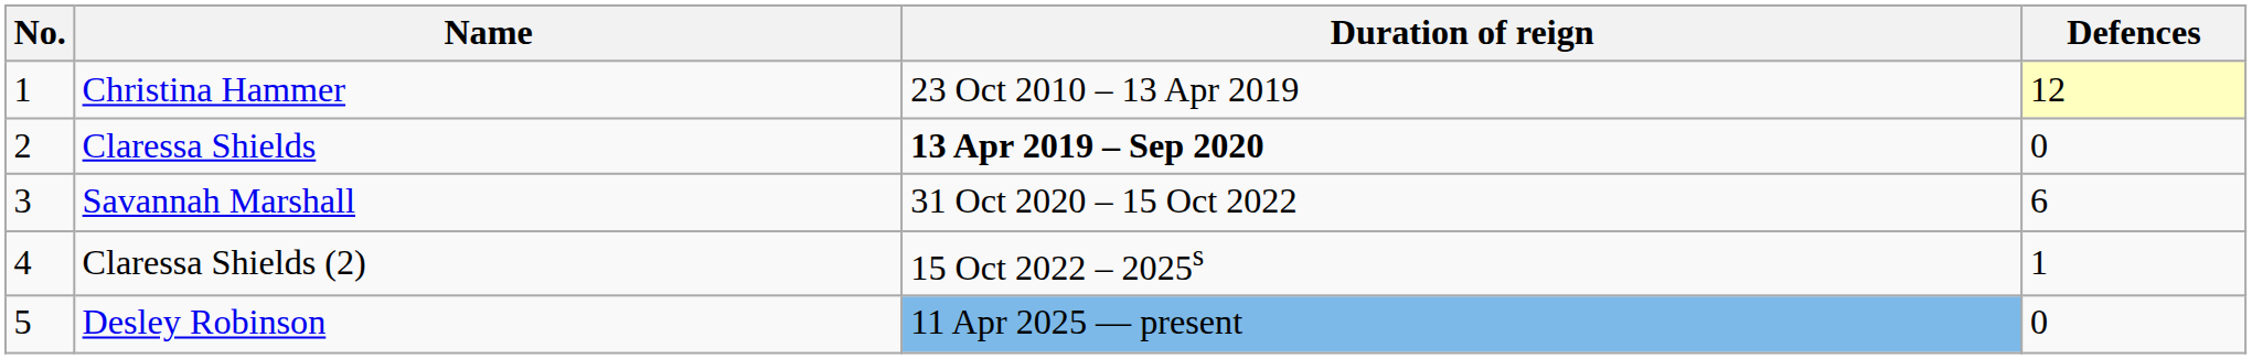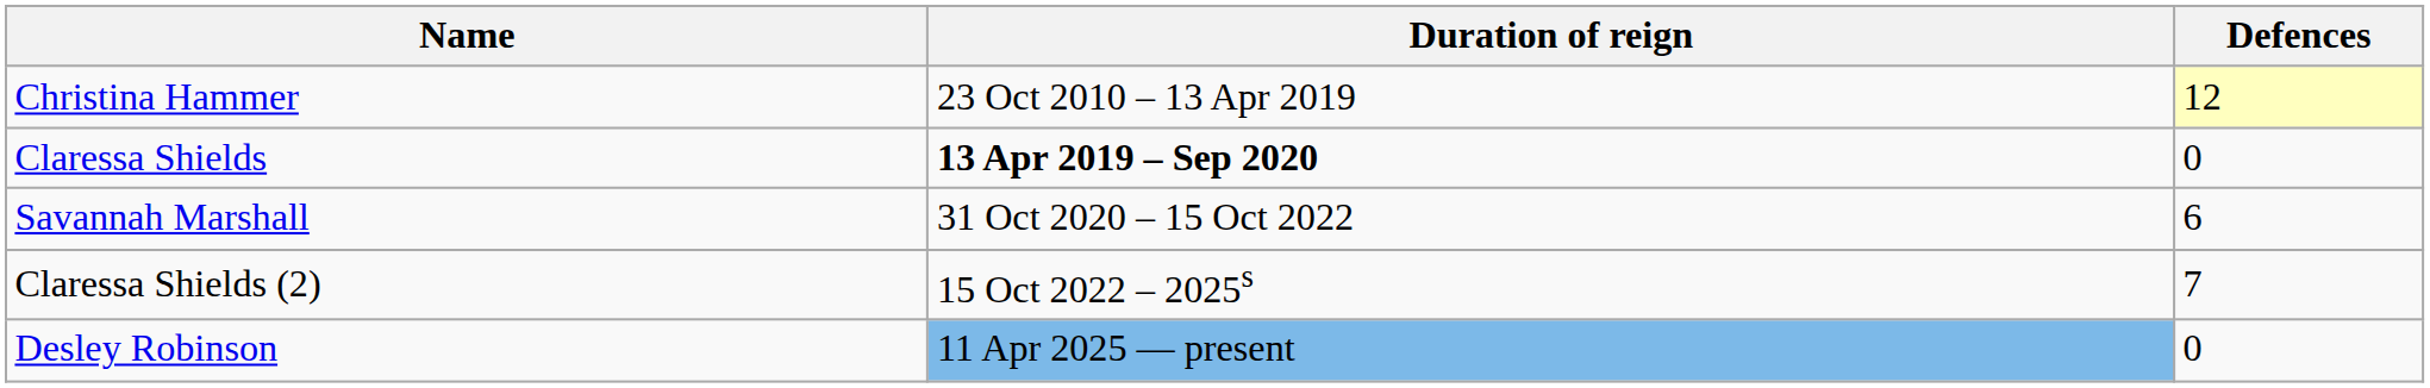 <table class="wikitable" width=80%>
 <tr>
-<th width=3%>No.</th>
 <th width=37%>Name</th>
 <th width=50%>Duration of reign</th>
 <th width=10%>Defences</th>
 </tr>
 <tr>
-<td>1</td>
 <td align=left> <a href='#'>Christina Hammer</a></td>
 <td>23 Oct 2010 – 13 Apr 2019</td>
 <td style="background:#ffffbf;" width=5px>12</td>
 </tr>
 <tr>
-<td>2</td>
 <td align=left> <a href='#'>Claressa Shields</a> </td>
 <td><strong>13 Apr 2019 – Sep 2020</strong></td>
 <td>0</td>
 </tr>
 <tr>
-<td>3</td>
 <td align=left> <a href='#'>Savannah Marshall</a></td>
 <td>31 Oct 2020 – 15 Oct 2022</td>
 <td>6</td>
 </tr>
 <tr>
-<td>4</td>
 <td align=left> Claressa Shields (2)</td>
 <td>15 Oct 2022 – 2025<sup>s</sup></td>
-<td>1</td>
+<td>7</td>
 </tr>
 <tr>
-<td>5</td>
 <td align=left> <a href='#'>Desley Robinson</a></td>
 <td style="background:#7CB9E8;" width=5px>11 Apr 2025 — present</td>
 <td>0</td>
 </tr>
 </table>
